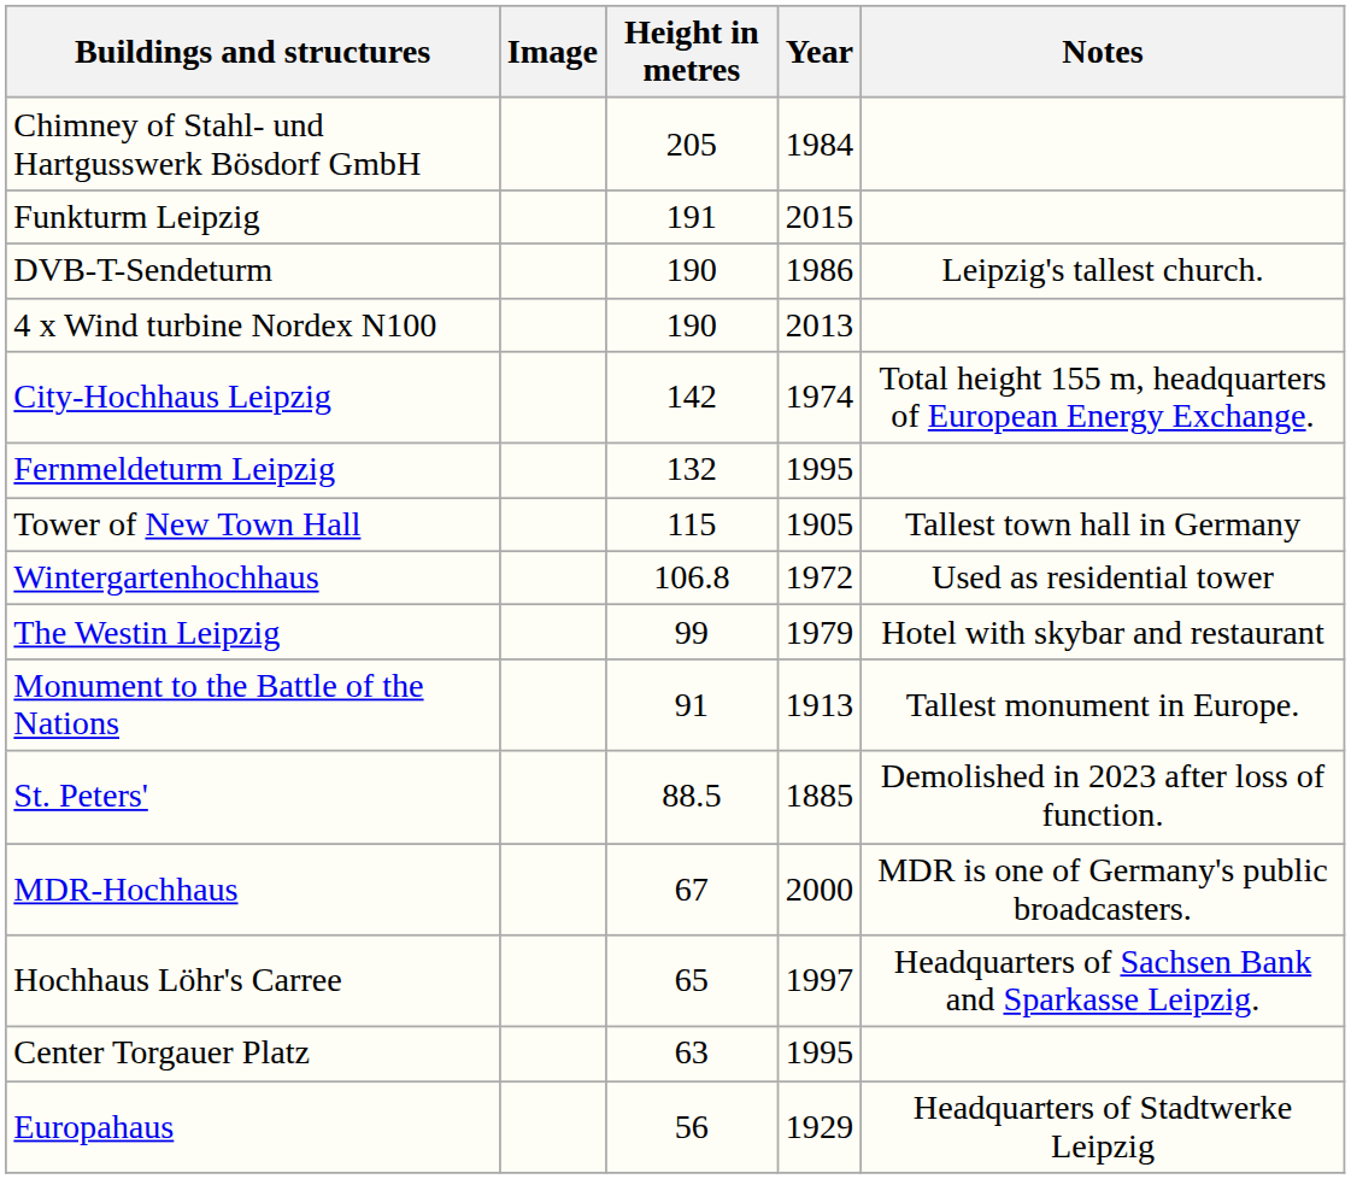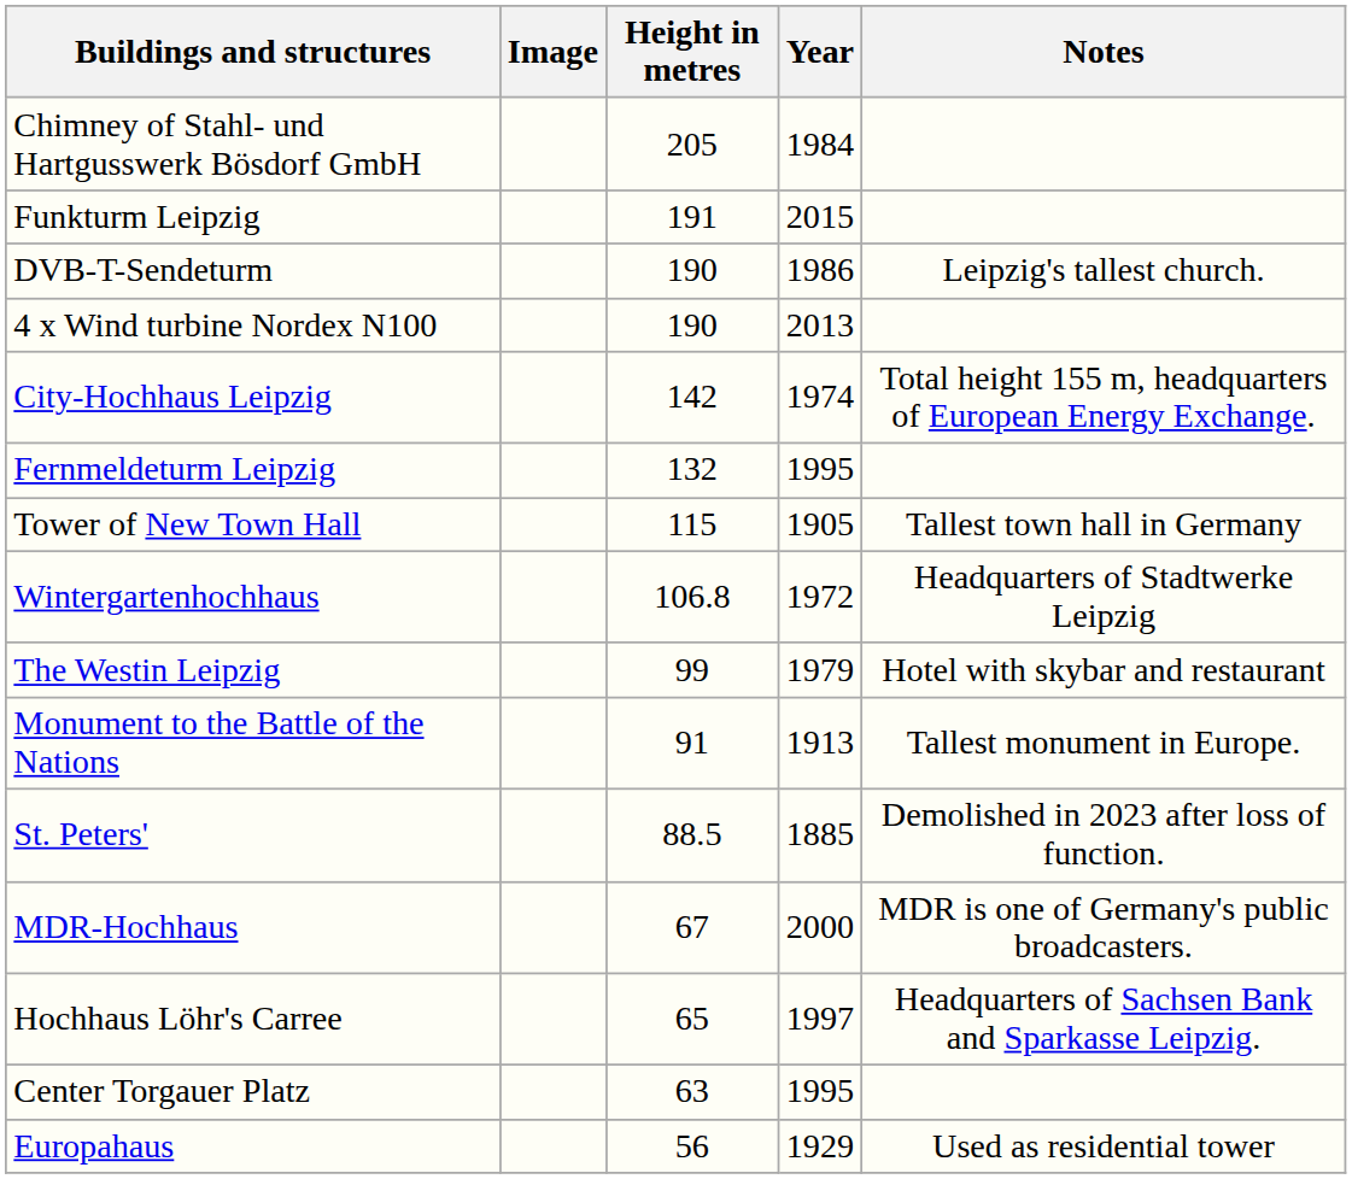 <table class="wikitable sortable" style="text-align:center; background:#fefef6; width:50%;">
 <tr>
 <th>Buildings and structures</th>
 <th class="unsortable">Image</th>
 <th>Height in metres</th>
 <th>Year</th>
 <th class="unsortable">Notes</th>
 </tr>
 <tr>
 <td align=left>Chimney of Stahl- und Hartgusswerk Bösdorf GmbH</td>
 <td></td>
 <td>205</td>
 <td>1984</td>
 <td></td>
 </tr>
 <tr>
 <td align=left>Funkturm Leipzig</td>
 <td></td>
 <td>191</td>
 <td>2015</td>
 <td></td>
 </tr>
 <tr>
 <td align=left>DVB-T-Sendeturm</td>
 <td></td>
 <td>190</td>
 <td>1986</td>
 <td>Leipzig's tallest church.</td>
 </tr>
 <tr>
 <td align=left>4 x Wind turbine Nordex N100</td>
 <td></td>
 <td>190</td>
 <td>2013</td>
 <td></td>
 </tr>
 <tr>
 <td align=left><a href='#'>City-Hochhaus Leipzig</a></td>
 <td></td>
 <td>142</td>
 <td>1974</td>
 <td>Total height 155 m, headquarters of <a href='#'>European Energy Exchange</a>.</td>
 </tr>
 <tr>
 <td align=left><a href='#'>Fernmeldeturm Leipzig</a></td>
 <td></td>
 <td>132</td>
 <td>1995</td>
 <td></td>
 </tr>
 <tr>
 <td align=left>Tower of <a href='#'>New Town Hall</a></td>
 <td></td>
 <td>115</td>
 <td>1905</td>
 <td>Tallest town hall in Germany</td>
 </tr>
 <tr>
 <td align=left><a href='#'>Wintergartenhochhaus</a></td>
 <td></td>
 <td>106.8</td>
 <td>1972</td>
-<td>Used as residential tower</td>
+<td>Headquarters of Stadtwerke Leipzig</td>
 </tr>
 <tr>
 <td align=left><a href='#'>The Westin Leipzig</a></td>
 <td></td>
 <td>99</td>
 <td>1979</td>
 <td>Hotel with skybar and restaurant</td>
 </tr>
 <tr>
 <td align=left><a href='#'>Monument to the Battle of the Nations</a></td>
 <td></td>
 <td>91</td>
 <td>1913</td>
 <td>Tallest monument in Europe.</td>
 </tr>
 <tr>
 <td align=left><a href='#'>St. Peters'</a></td>
 <td></td>
 <td>88.5</td>
 <td>1885</td>
 <td>Demolished in 2023 after loss of function.</td>
 </tr>
 <tr>
 <td align=left><a href='#'>MDR-Hochhaus</a></td>
 <td></td>
 <td>67</td>
 <td>2000</td>
 <td>MDR is one of Germany's public broadcasters.</td>
 </tr>
 <tr>
 <td align=left>Hochhaus Löhr's Carree</td>
 <td></td>
 <td>65</td>
 <td>1997</td>
 <td>Headquarters of <a href='#'>Sachsen Bank</a> and <a href='#'>Sparkasse Leipzig</a>.</td>
 </tr>
 <tr>
 <td align=left>Center Torgauer Platz</td>
 <td></td>
 <td>63</td>
 <td>1995</td>
 <td></td>
 </tr>
 <tr>
 <td align=left><a href='#'>Europahaus</a></td>
 <td></td>
 <td>56</td>
 <td>1929</td>
-<td>Headquarters of Stadtwerke Leipzig</td>
+<td>Used as residential tower</td>
 </tr>
 </table>
